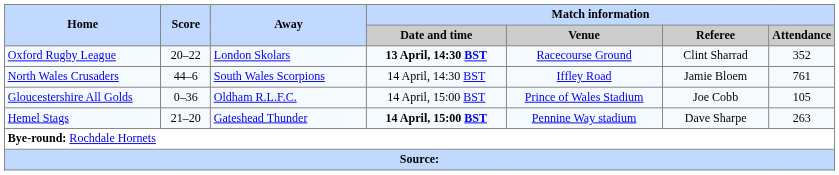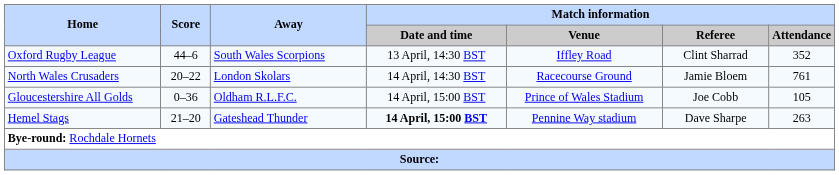 <table border=1 style="border-collapse:collapse; font-size:80%; text-align:center;" cellpadding=3 cellspacing=0 width=100%>
 <tr bgcolor=#C1D8FF>
 <th rowspan=2 width=19%>Home</th>
 <th rowspan=2 width=6%>Score</th>
 <th rowspan=2 width=19%>Away</th>
 <th colspan=6>Match information</th>
 </tr>
 <tr bgcolor=#CCCCCC>
 <th width=17%>Date and time</th>
 <th width=19%>Venue</th>
 <th width=13%>Referee</th>
 <th width=7%>Attendance</th>
 </tr>
 <tr bgcolor=#F5FAFF>
 <td align=left> <a href='#'>Oxford Rugby League</a></td>
-<td>20–22</td>
-<td align=left> <a href='#'>London Skolars</a></td>
-<td><strong>13 April, 14:30 <a href='#'>BST</a></strong></td>
-<td><a href='#'>Racecourse Ground</a></td>
+<td>44–6</td>
+<td align=left> <a href='#'>South Wales Scorpions</a></td>
+<td>13 April, 14:30 <a href='#'>BST</a></td>
+<td><a href='#'>Iffley Road</a></td>
 <td>Clint Sharrad</td>
 <td>352</td>
 </tr>
 <tr bgcolor=#F5FAFF>
 <td align=left> <a href='#'>North Wales Crusaders</a></td>
-<td>44–6</td>
-<td align=left> <a href='#'>South Wales Scorpions</a></td>
+<td>20–22</td>
+<td align=left> <a href='#'>London Skolars</a></td>
 <td>14 April, 14:30 <a href='#'>BST</a></td>
-<td><a href='#'>Iffley Road</a></td>
+<td><a href='#'>Racecourse Ground</a></td>
 <td>Jamie Bloem</td>
 <td>761</td>
 </tr>
 <tr bgcolor=#F5FAFF>
 <td align=left> <a href='#'>Gloucestershire All Golds</a></td>
 <td>0–36</td>
 <td align=left> <a href='#'>Oldham R.L.F.C.</a></td>
 <td>14 April, 15:00 <a href='#'>BST</a></td>
 <td><a href='#'>Prince of Wales Stadium</a></td>
 <td>Joe Cobb</td>
 <td>105</td>
 </tr>
 <tr bgcolor=#F5FAFF>
 <td align=left> <a href='#'>Hemel Stags</a></td>
 <td>21–20</td>
 <td align=left> <a href='#'>Gateshead Thunder</a></td>
 <td><strong>14 April, 15:00 <a href='#'>BST</a></strong></td>
 <td><a href='#'>Pennine Way stadium</a></td>
 <td>Dave Sharpe</td>
 <td>263</td>
 </tr>
 <tr>
 <td colspan="7" align="left"><strong>Bye-round:</strong>  <a href='#'>Rochdale Hornets</a></td>
 </tr>
 <tr bgcolor=#C1D8FF>
 <th colspan=12>Source:</th>
 </tr>
 </table>
